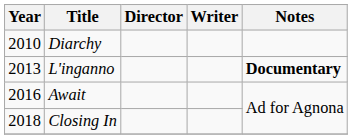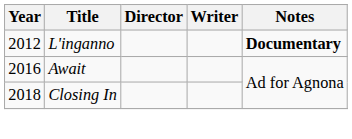 <table class="wikitable">
 <tr>
 <th>Year</th>
 <th>Title</th>
 <th>Director</th>
 <th>Writer</th>
 <th>Notes</th>
 </tr>
 <tr>
-<td>2010</td>
-<td><em>Diarchy</em></td>
-<td></td>
-<td></td>
-<td></td>
-</tr>
-<tr>
-<td>2013</td>
+<td>2012</td>
 <td><em>L'inganno</em></td>
 <td></td>
 <td></td>
 <td><strong>Documentary</strong></td>
 </tr>
 <tr>
 <td>2016</td>
 <td><em>Await</em></td>
 <td></td>
 <td></td>
 <td rowspan=2>Ad for Agnona</td>
 </tr>
 <tr>
 <td>2018</td>
 <td><em>Closing In</em></td>
 <td></td>
 <td></td>
 </tr>
 <tr>
 </tr>
 </table>
